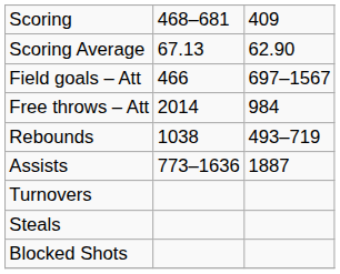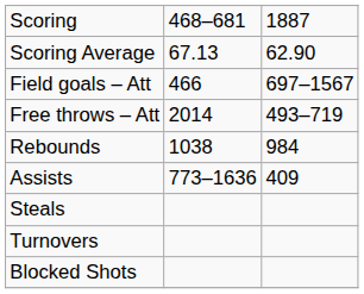 <table class="wikitable">
 <tr>
 </tr>
 <tr>
 <td>Scoring</td>
 <td>468–681</td>
-<td>409</td>
+<td>1887</td>
 </tr>
 <tr>
 <td>Scoring Average</td>
 <td>67.13</td>
 <td>62.90</td>
 </tr>
 <tr>
 <td>Field goals – Att</td>
 <td>466</td>
 <td>697–1567</td>
 </tr>
 <tr>
 <td>Free throws – Att</td>
 <td>2014</td>
-<td>984</td>
+<td>493–719</td>
 </tr>
 <tr>
 <td>Rebounds</td>
 <td>1038</td>
-<td>493–719</td>
+<td>984</td>
 </tr>
 <tr>
 <td>Assists</td>
 <td>773–1636</td>
-<td>1887</td>
+<td>409</td>
 </tr>
 <tr>
-<td>Turnovers</td>
+<td>Steals</td>
 <td></td>
 <td></td>
 </tr>
 <tr>
-<td>Steals</td>
+<td>Turnovers</td>
 <td></td>
 <td></td>
 </tr>
 <tr>
 <td>Blocked Shots</td>
 <td></td>
 <td></td>
 </tr>
 <tr>
 </tr>
 </table>
